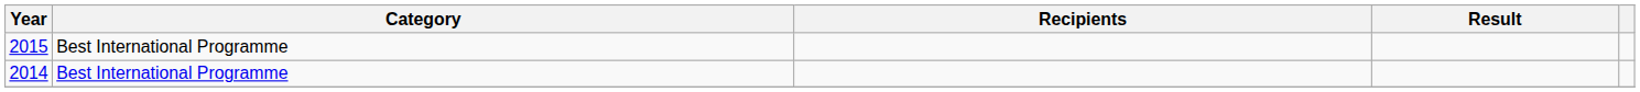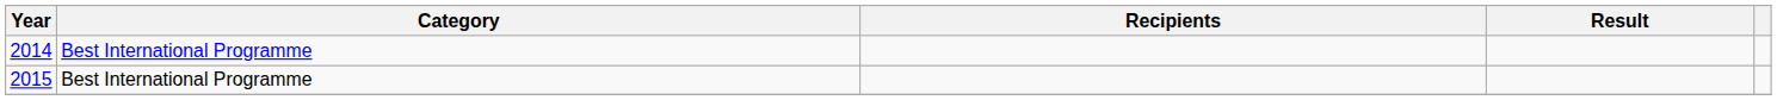 <table class="wikitable plainrowheaders" style="font-size: 90%" width=85%>
 <tr>
 <th scope="col" style="width:2%;">Year</th>
 <th scope="col" style="width:45%;">Category</th>
 <th scope="col" style="width:35%;">Recipients</th>
 <th scope="col" style="width:15%;">Result</th>
 <th scope="col" class="unsortable" style="width:1%;"></th>
 </tr>
 <tr>
+<td style="text-align:center;"><a href='#'>2014</a></td>
+<td><a href='#'>Best International Programme</a></td>
+<td></td>
+<td></td>
+<td style="text-align:center;"></td>
+</tr>
+<tr>
 <td style="text-align:center;"><a href='#'>2015</a></td>
 <td>Best International Programme</td>
 <td></td>
 <td></td>
 <td style="text-align:center;"></td>
 </tr>
 <tr>
-<td style="text-align:center;"><a href='#'>2014</a></td>
-<td><a href='#'>Best International Programme</a></td>
-<td></td>
-<td></td>
-<td style="text-align:center;"></td>
-</tr>
-<tr>
 </tr>
 </table>
